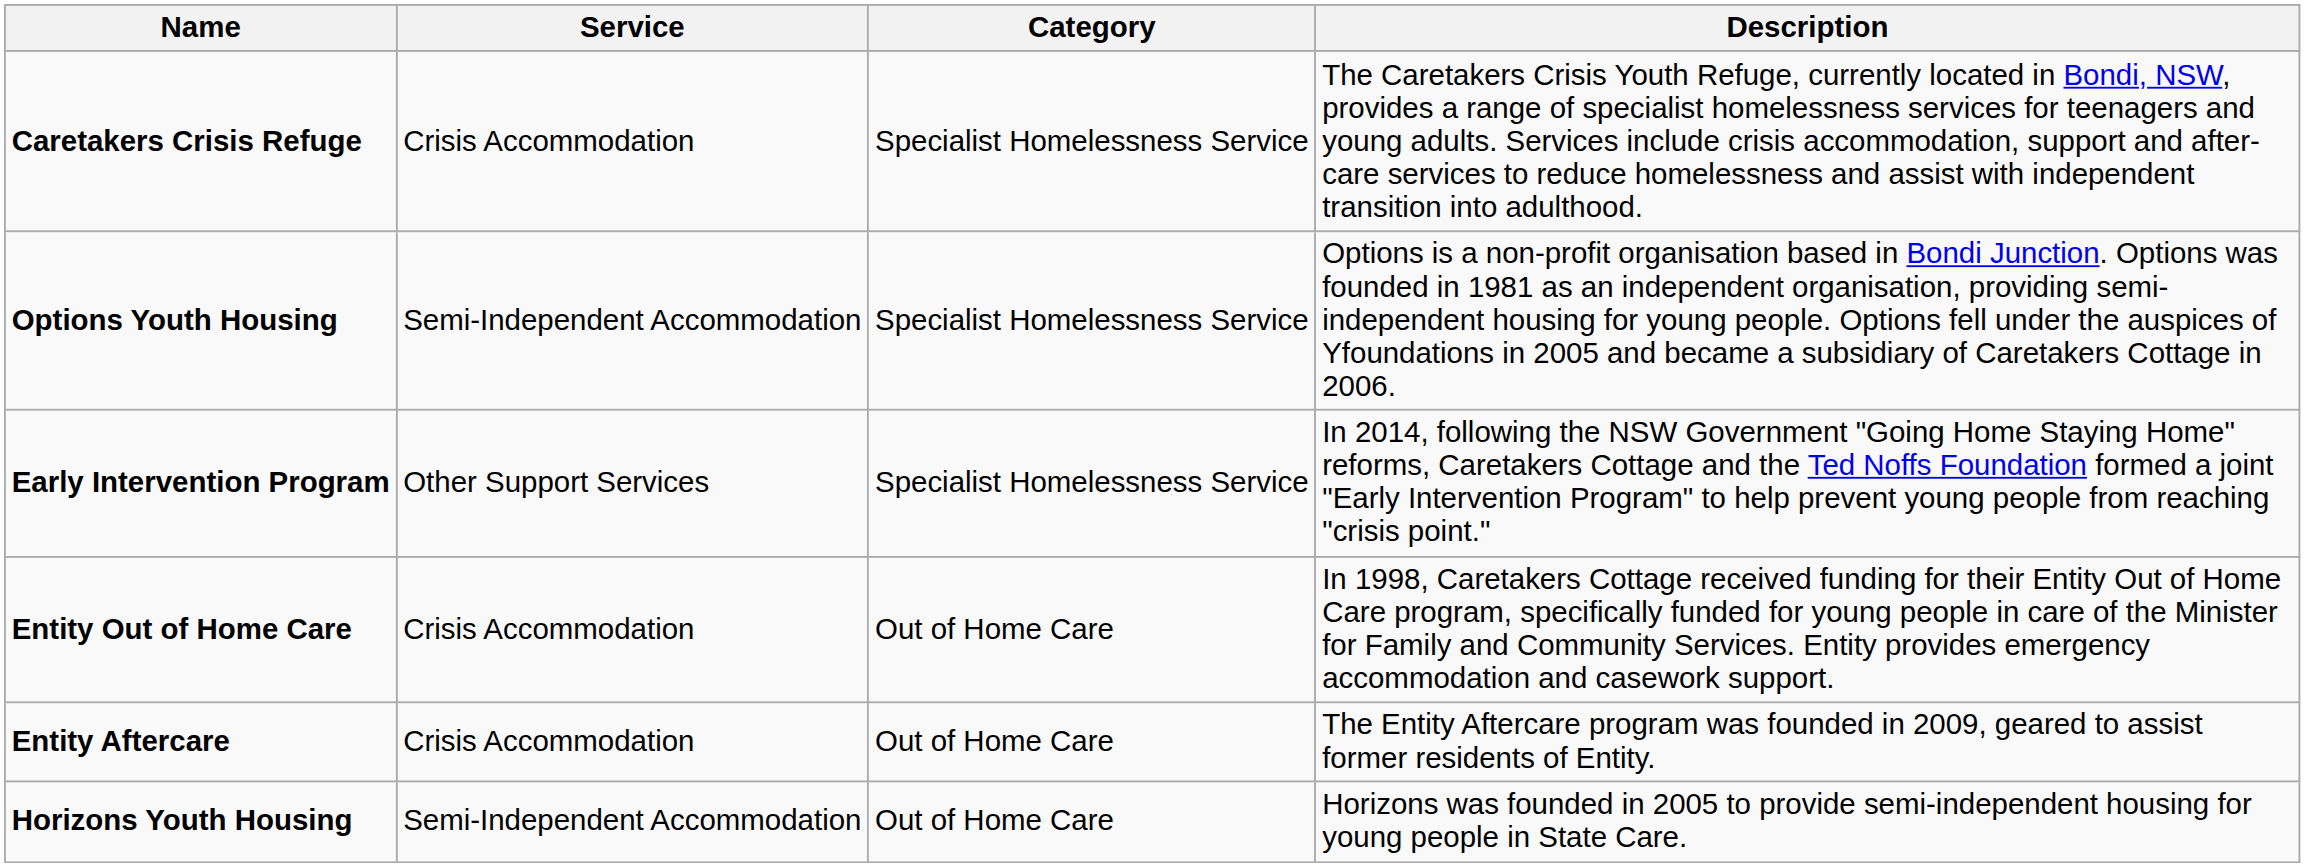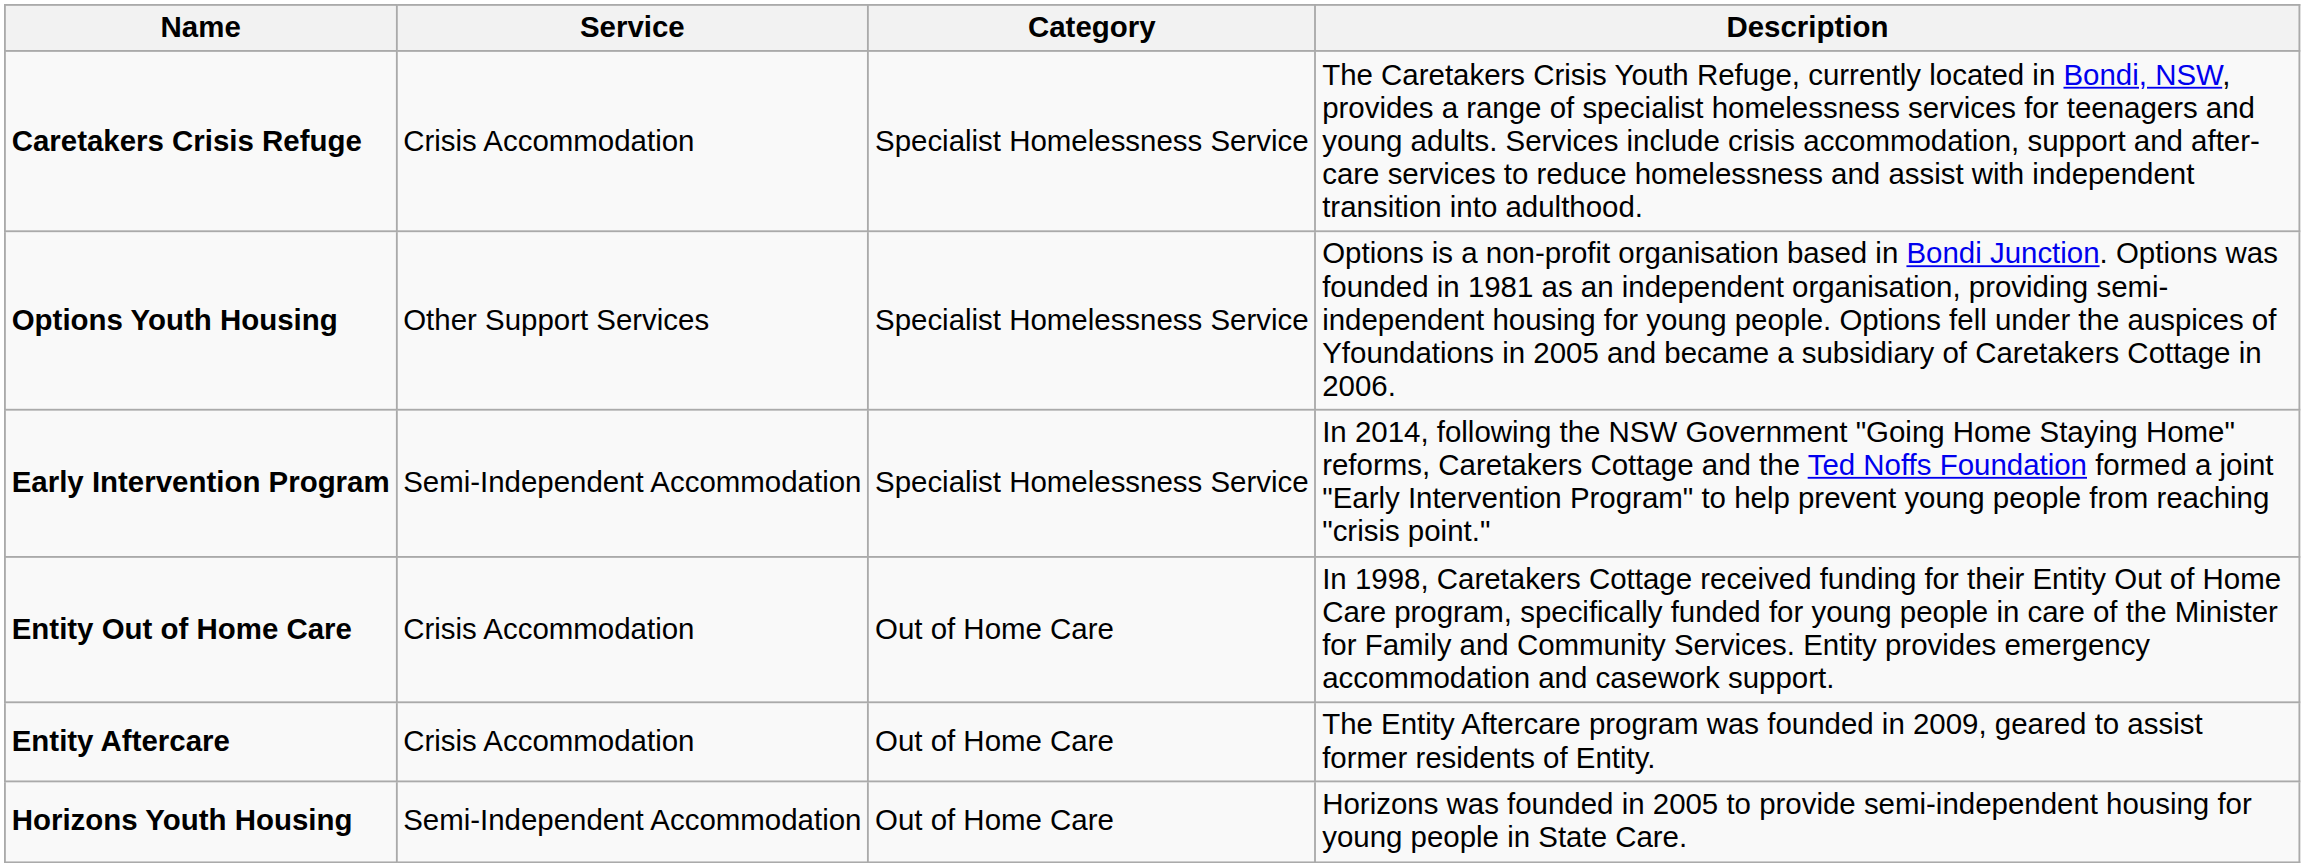 <table class="wikitable sortable" border="1">
 <tr>
 <th scope="col">Name</th>
 <th scope="col">Service</th>
 <th scope="col">Category</th>
 <th scope="col">Description</th>
 </tr>
 <tr>
 <td style="white-space: nowrap;"><strong>Caretakers Crisis Refuge</strong></td>
 <td style="white-space: nowrap;">Crisis Accommodation</td>
 <td style="white-space: nowrap;">Specialist Homelessness Service</td>
 <td>The Caretakers Crisis Youth Refuge, currently located in <a href='#'>Bondi, NSW</a>, provides a range of specialist homelessness services for teenagers and young adults. Services include crisis accommodation, support and after-care services to reduce homelessness and assist with independent transition into adulthood.</td>
 </tr>
 <tr>
 <td style="white-space: nowrap;"><strong>Options Youth Housing</strong></td>
-<td style="white-space: nowrap;">Semi-Independent Accommodation</td>
+<td style="white-space: nowrap;">Other Support Services</td>
 <td style="white-space: nowrap;">Specialist Homelessness Service</td>
 <td>Options is a non-profit organisation based in <a href='#'>Bondi Junction</a>. Options was founded in 1981 as an independent organisation, providing semi-independent housing for young people. Options fell under the auspices of Yfoundations in 2005 and became a subsidiary of Caretakers Cottage in 2006.</td>
 </tr>
 <tr>
 <td style="white-space: nowrap;"><strong>Early Intervention Program</strong></td>
-<td style="white-space: nowrap;">Other Support Services</td>
+<td style="white-space: nowrap;">Semi-Independent Accommodation</td>
 <td style="white-space: nowrap;">Specialist Homelessness Service</td>
 <td>In 2014, following the NSW Government "Going Home Staying Home" reforms, Caretakers Cottage and the <a href='#'>Ted Noffs Foundation</a> formed a joint "Early Intervention Program" to help prevent young people from reaching "crisis point."</td>
 </tr>
 <tr>
 <td style="white-space: nowrap;"><strong>Entity Out of Home Care</strong></td>
 <td style="white-space: nowrap;">Crisis Accommodation</td>
 <td style="white-space: nowrap;">Out of Home Care</td>
 <td>In 1998, Caretakers Cottage received funding for their Entity Out of Home Care program, specifically funded for young people in care of the Minister for Family and Community Services. Entity provides emergency accommodation and casework support.</td>
 </tr>
 <tr>
 <td style="white-space: nowrap;"><strong>Entity Aftercare</strong></td>
 <td style="white-space: nowrap;">Crisis Accommodation</td>
 <td style="white-space: nowrap;">Out of Home Care</td>
 <td>The Entity Aftercare program was founded in 2009, geared to assist former residents of Entity.</td>
 </tr>
 <tr>
 <td style="white-space: nowrap;"><strong>Horizons Youth Housing</strong></td>
 <td style="white-space: nowrap;">Semi-Independent Accommodation</td>
 <td style="white-space: nowrap;">Out of Home Care</td>
 <td>Horizons was founded in 2005 to provide semi-independent housing for young people in State Care.</td>
 </tr>
 </table>
